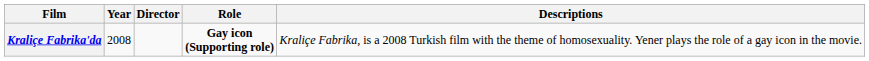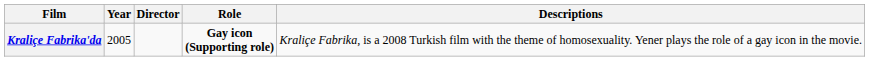 <table class="wikitable plainrowheaders sortable" style="text-align:center;">
 <tr>
 <th scope="col">Film</th>
 <th scope="col">Year</th>
 <th scope="col">Director</th>
 <th scope="col">Role</th>
 <th scope="col" class="unsortable">Descriptions</th>
 </tr>
 <tr>
 <th scope="row"><em><a href='#'>Kraliçe Fabrika'da</a></em></th>
-<td>2008</td>
+<td>2005</td>
 <td></td>
 <td><strong>Gay icon<br>(Supporting role)</strong></td>
 <td><em>Kraliçe Fabrika</em>, is a 2008 Turkish film with the theme of homosexuality. Yener plays the role of a gay icon in the movie.</td>
 </tr>
 </table>
